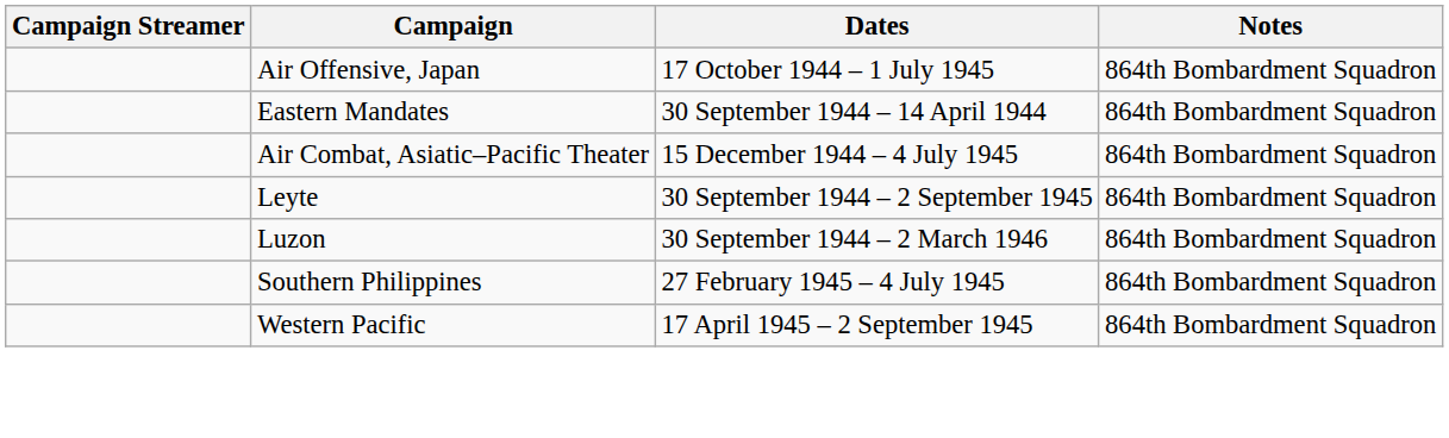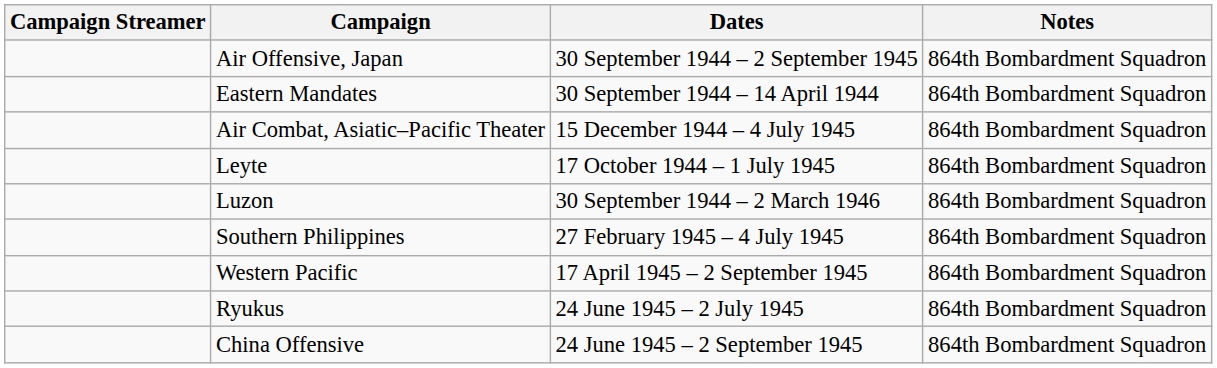 <table class="wikitable">
 <tr style="background:#efefef;">
 <th>Campaign Streamer</th>
 <th>Campaign</th>
 <th>Dates</th>
 <th>Notes</th>
 </tr>
 <tr>
 <td></td>
 <td>Air Offensive, Japan</td>
-<td>17 October 1944 – 1 July 1945</td>
+<td>30 September 1944 – 2 September 1945</td>
 <td>864th Bombardment Squadron</td>
 </tr>
 <tr>
 <td></td>
 <td>Eastern Mandates</td>
 <td>30 September 1944 – 14 April 1944</td>
 <td>864th Bombardment Squadron</td>
 </tr>
 <tr>
 <td></td>
 <td>Air Combat, Asiatic–Pacific Theater</td>
 <td>15 December 1944 – 4 July 1945</td>
 <td>864th Bombardment Squadron</td>
 </tr>
 <tr>
 <td></td>
 <td>Leyte</td>
-<td>30 September 1944 – 2 September 1945</td>
+<td>17 October 1944 – 1 July 1945</td>
 <td>864th Bombardment Squadron</td>
 </tr>
 <tr>
 <td></td>
 <td>Luzon</td>
 <td>30 September 1944 – 2 March 1946</td>
 <td>864th Bombardment Squadron</td>
 </tr>
 <tr>
 <td></td>
 <td>Southern Philippines</td>
 <td>27 February 1945 – 4 July 1945</td>
 <td>864th Bombardment Squadron</td>
 </tr>
 <tr>
 <td></td>
 <td>Western Pacific</td>
 <td>17 April 1945 – 2 September 1945</td>
 <td>864th Bombardment Squadron</td>
 </tr>
+<tr>
+<td></td>
+<td>Ryukus</td>
+<td>24 June 1945 – 2 July 1945</td>
+<td>864th Bombardment Squadron</td>
+</tr>
+<tr>
+<td></td>
+<td>China Offensive</td>
+<td>24 June 1945 – 2 September 1945</td>
+<td>864th Bombardment Squadron</td>
+</tr>
 </table>
